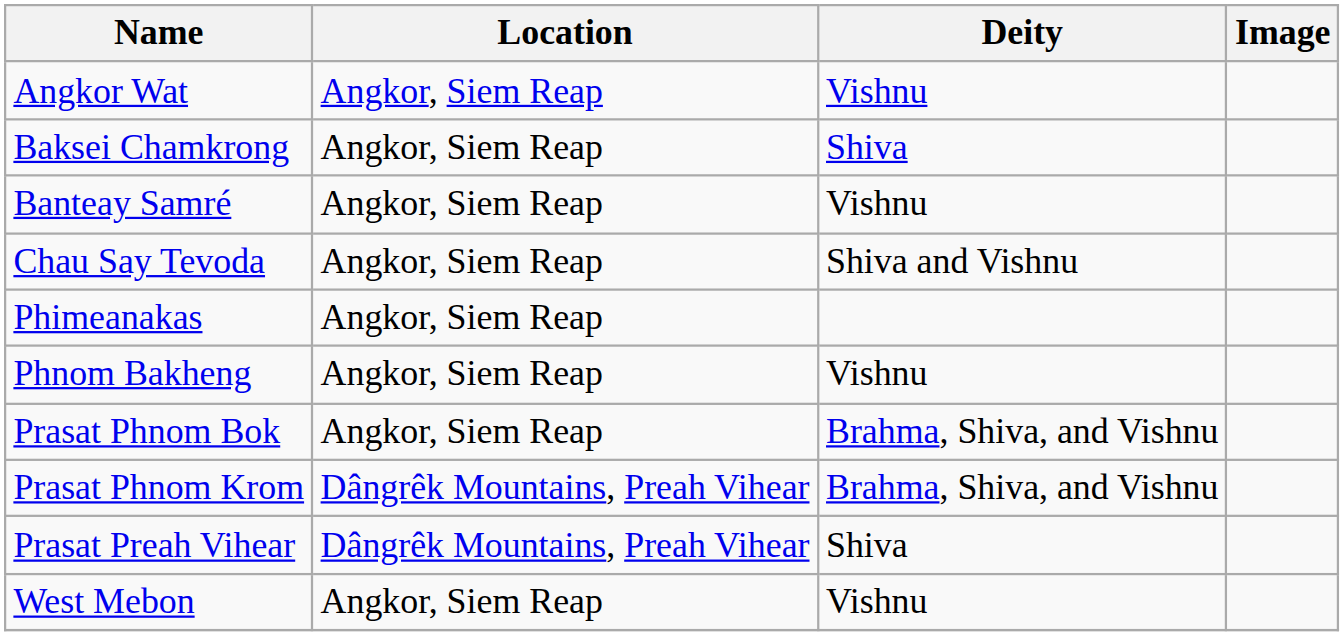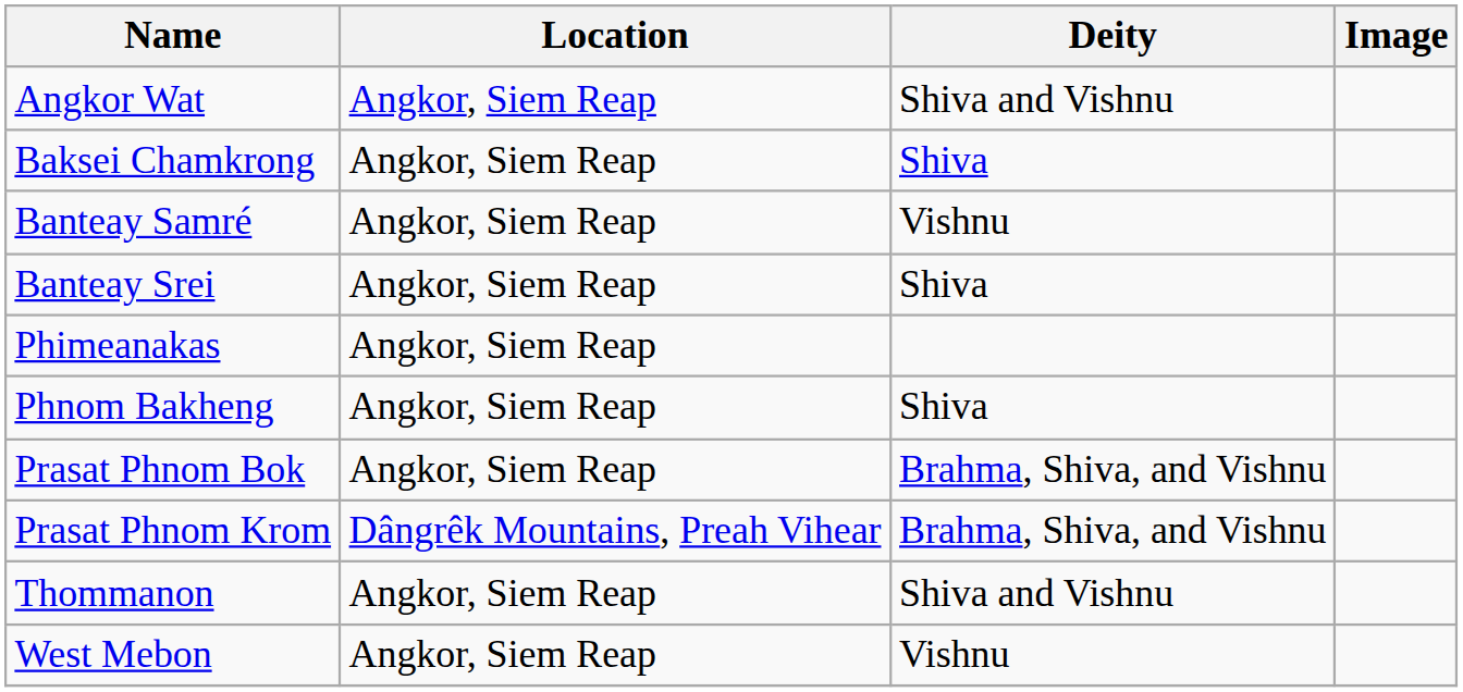 <table class="wikitable sortable">
 <tr>
 <th>Name</th>
 <th>Location</th>
 <th>Deity</th>
 <th>Image</th>
 </tr>
 <tr>
 <td><a href='#'>Angkor Wat</a></td>
 <td><a href='#'>Angkor</a>, <a href='#'>Siem Reap</a></td>
-<td><a href='#'>Vishnu</a></td>
+<td>Shiva and Vishnu</td>
 <td></td>
 </tr>
 <tr>
 <td><a href='#'>Baksei Chamkrong</a></td>
 <td>Angkor, Siem Reap</td>
 <td><a href='#'>Shiva</a></td>
 <td></td>
 </tr>
 <tr>
 <td><a href='#'>Banteay Samré</a></td>
 <td>Angkor, Siem Reap</td>
 <td>Vishnu</td>
 <td></td>
 </tr>
 <tr>
-<td><a href='#'>Chau Say Tevoda</a></td>
+<td><a href='#'>Banteay Srei</a></td>
 <td>Angkor, Siem Reap</td>
-<td>Shiva and Vishnu</td>
+<td>Shiva</td>
 <td></td>
 </tr>
 <tr>
 <td><a href='#'>Phimeanakas</a></td>
 <td>Angkor, Siem Reap</td>
 <td></td>
 <td></td>
 </tr>
 <tr>
 <td><a href='#'>Phnom Bakheng</a></td>
 <td>Angkor, Siem Reap</td>
-<td>Vishnu</td>
+<td>Shiva</td>
 <td></td>
 </tr>
 <tr>
 <td><a href='#'>Prasat Phnom Bok</a></td>
 <td>Angkor, Siem Reap</td>
 <td><a href='#'>Brahma</a>, Shiva, and Vishnu</td>
 <td></td>
 </tr>
 <tr>
 <td><a href='#'>Prasat Phnom Krom</a></td>
 <td><a href='#'>Dângrêk Mountains</a>, <a href='#'>Preah Vihear</a></td>
 <td><a href='#'>Brahma</a>, Shiva, and Vishnu</td>
 <td></td>
 </tr>
 <tr>
-<td><a href='#'>Prasat Preah Vihear</a></td>
-<td><a href='#'>Dângrêk Mountains</a>, <a href='#'>Preah Vihear</a></td>
-<td>Shiva</td>
+<td><a href='#'>Thommanon</a></td>
+<td>Angkor, Siem Reap</td>
+<td>Shiva and Vishnu</td>
 <td></td>
 </tr>
 <tr>
 <td><a href='#'>West Mebon</a></td>
 <td>Angkor, Siem Reap</td>
 <td>Vishnu</td>
 <td></td>
 </tr>
 <tr>
 </tr>
 </table>
